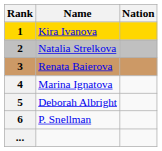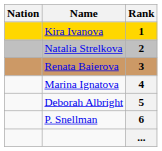 <table class="wikitable">
 <tr>
+<th>Nation</th>
+<th>Name</th>
 <th>Rank</th>
-<th>Name</th>
-<th>Nation</th>
 </tr>
 <tr bgcolor="gold">
+<td></td>
+<td><a href='#'>Kira Ivanova</a></td>
 <td align="center"><strong>1</strong></td>
-<td><a href='#'>Kira Ivanova</a></td>
-<td></td>
 </tr>
 <tr bgcolor="silver">
+<td></td>
+<td><a href='#'>Natalia Strelkova</a></td>
 <td align="center"><strong>2</strong></td>
-<td><a href='#'>Natalia Strelkova</a></td>
-<td></td>
 </tr>
 <tr bgcolor="cc9966">
+<td></td>
+<td><a href='#'>Renata Baierova</a></td>
 <td align="center"><strong>3</strong></td>
-<td><a href='#'>Renata Baierova</a></td>
-<td></td>
 </tr>
 <tr>
+<td></td>
+<td><a href='#'>Marina Ignatova</a></td>
 <th>4</th>
-<td><a href='#'>Marina Ignatova</a></td>
-<td></td>
 </tr>
 <tr>
+<td></td>
+<td><a href='#'>Deborah Albright</a></td>
 <th>5</th>
-<td><a href='#'>Deborah Albright</a></td>
-<td></td>
 </tr>
 <tr>
+<td></td>
+<td><a href='#'>P. Snellman</a></td>
 <th>6</th>
-<td><a href='#'>P. Snellman</a></td>
-<td></td>
 </tr>
 <tr>
-<th>...</th>
 <td></td>
 <td></td>
+<th>...</th>
 </tr>
 </table>
